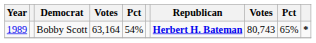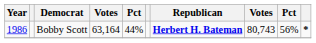 <table class="wikitable" style="margin:0.5em ; font-size:95%">
 <tr>
 <th>Year</th>
 <th></th>
 <th>Democrat</th>
 <th>Votes</th>
 <th>Pct</th>
 <th></th>
 <th>Republican</th>
 <th>Votes</th>
 <th>Pct</th>
 <th></th>
 </tr>
 <tr>
-<td><a href='#'>1989</a></td>
+<td><a href='#'>1986</a></td>
 <td></td>
 <td>Bobby Scott</td>
 <td>63,164</td>
-<td>54%</td>
+<td>44%</td>
 <td></td>
 <td><strong><a href='#'>Herbert H. Bateman</a></strong></td>
 <td>80,743</td>
-<td>65%</td>
+<td>56%</td>
 <td><strong>*</strong></td>
 </tr>
 <tr>
 </tr>
 </table>
